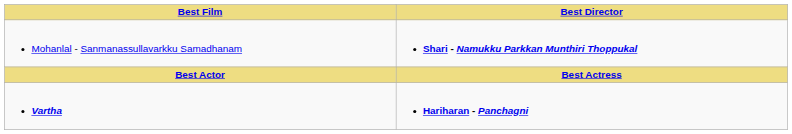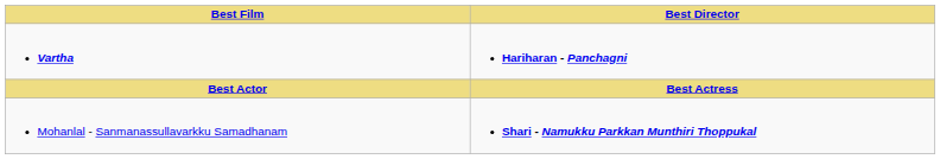 <table class="wikitable" width=100% |>
 <tr>
 <th !  style="background:#eedd82; text-align:center; width:50%;"><a href='#'>Best Film</a></th>
 <th !  style="background:#eedd82; text-align:center; width:50%;"><a href='#'>Best Director</a></th>
 </tr>
 <tr>
-<td><br><ul><li></strong><a href='#'>Mohanlal</a> - </em><a href='#'>Sanmanassullavarkku Samadhanam</a></em></strong></li></ul></td>
-<td><br><ul><li><strong><a href='#'>Shari</a> - <em><a href='#'>Namukku Parkkan Munthiri Thoppukal</a><strong><em></li></ul></td>
+<td><br><ul><li><strong><em><a href='#'>Vartha</a></em></strong></li></ul></td>
+<td><br><ul><li><strong><a href='#'>Hariharan</a> - <em><a href='#'>Panchagni</a><strong><em></li></ul></td>
 </tr>
 <tr>
 <th ! style="background:#eedd82; text-align:center;"><a href='#'>Best Actor</a></th>
 <th ! style="background:#eedd82; text-align:center;"><a href='#'>Best Actress</a></th>
 </tr>
 <tr>
-<td><br><ul><li><strong><em><a href='#'>Vartha</a></em></strong></li></ul></td>
-<td><br><ul><li><strong><a href='#'>Hariharan</a> - <em><a href='#'>Panchagni</a><strong><em></li></ul></td>
+<td><br><ul><li></strong><a href='#'>Mohanlal</a> - </em><a href='#'>Sanmanassullavarkku Samadhanam</a></em></strong></li></ul></td>
+<td><br><ul><li><strong><a href='#'>Shari</a> - <em><a href='#'>Namukku Parkkan Munthiri Thoppukal</a><strong><em></li></ul></td>
 </tr>
 </table>
